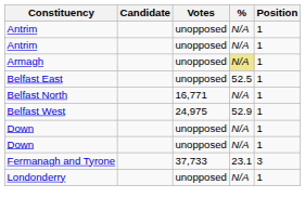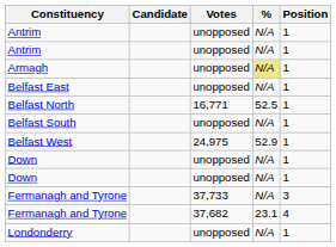 <table class="wikitable sortable">
 <tr>
 <th>Constituency</th>
 <th>Candidate</th>
 <th>Votes</th>
 <th>%</th>
 <th>Position</th>
 </tr>
 <tr>
 <td><a href='#'>Antrim</a></td>
 <td></td>
 <td>unopposed</td>
 <td><em>N/A</em></td>
 <td>1</td>
 </tr>
 <tr>
 <td><a href='#'>Antrim</a></td>
 <td></td>
 <td>unopposed</td>
 <td><em>N/A</em></td>
 <td>1</td>
 </tr>
 <tr>
 <td><a href='#'>Armagh</a></td>
 <td></td>
 <td>unopposed</td>
 <td style="background: khaki;"><em>N/A</em></td>
 <td>1</td>
 </tr>
 <tr>
 <td><a href='#'>Belfast East</a></td>
 <td></td>
 <td>unopposed</td>
-<td>52.5</td>
+<td><em>N/A</em></td>
 <td>1</td>
 </tr>
 <tr>
 <td><a href='#'>Belfast North</a></td>
 <td></td>
 <td>16,771</td>
+<td>52.5</td>
+<td>1</td>
+</tr>
+<tr>
+<td><a href='#'>Belfast South</a></td>
+<td></td>
+<td>unopposed</td>
 <td><em>N/A</em></td>
 <td>1</td>
 </tr>
 <tr>
 <td><a href='#'>Belfast West</a></td>
 <td></td>
 <td>24,975</td>
 <td>52.9</td>
 <td>1</td>
 </tr>
 <tr>
 <td><a href='#'>Down</a></td>
 <td></td>
 <td>unopposed</td>
 <td><em>N/A</em></td>
 <td>1</td>
 </tr>
 <tr>
 <td><a href='#'>Down</a></td>
 <td></td>
 <td>unopposed</td>
 <td><em>N/A</em></td>
 <td>1</td>
 </tr>
 <tr>
 <td><a href='#'>Fermanagh and Tyrone</a></td>
 <td></td>
 <td>37,733</td>
+<td><em>N/A</em></td>
+<td>3</td>
+</tr>
+<tr>
+<td><a href='#'>Fermanagh and Tyrone</a></td>
+<td></td>
+<td>37,682</td>
 <td>23.1</td>
-<td>3</td>
+<td>4</td>
 </tr>
 <tr>
 <td><a href='#'>Londonderry</a></td>
 <td></td>
 <td>unopposed</td>
 <td><em>N/A</em></td>
 <td>1</td>
 </tr>
 </table>
